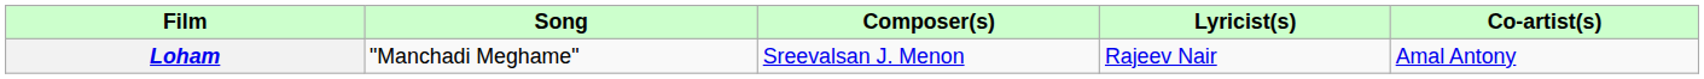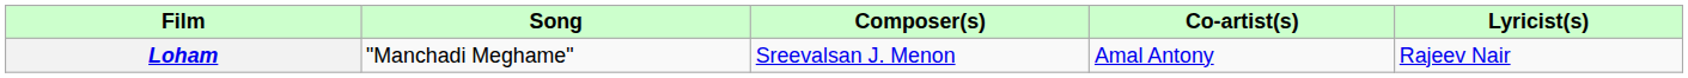 <table class="wikitable plainrowheaders" width="100%" textcolor:#000;">
 <tr style="background:#cfc; text-align:center;">
 <td scope="col" width=21%><strong>Film</strong></td>
 <td scope="col" width=23%><strong>Song</strong></td>
 <td scope="col" width=20%><strong>Composer(s)</strong></td>
+<td scope="col" width=18%><strong>Co-artist(s)</strong></td>
 <td scope="col" width=17%><strong>Lyricist(s)</strong></td>
-<td scope="col" width=18%><strong>Co-artist(s)</strong></td>
 </tr>
 <tr>
 <th scope="row"><em><a href='#'>Loham</a></em></th>
 <td>"Manchadi Meghame"</td>
 <td><a href='#'>Sreevalsan J. Menon</a></td>
+<td><a href='#'>Amal Antony</a></td>
 <td rowspan="1"><a href='#'>Rajeev Nair</a></td>
-<td><a href='#'>Amal Antony</a></td>
 </tr>
 </table>
